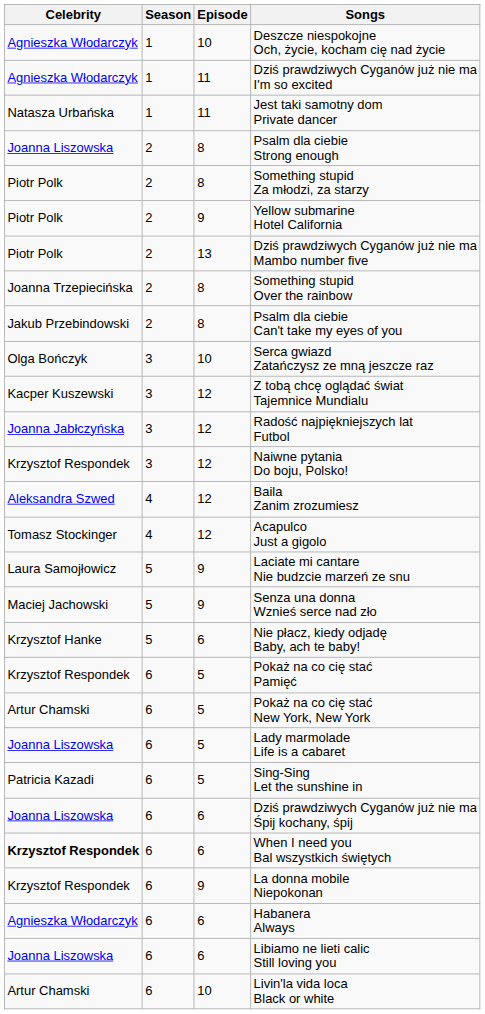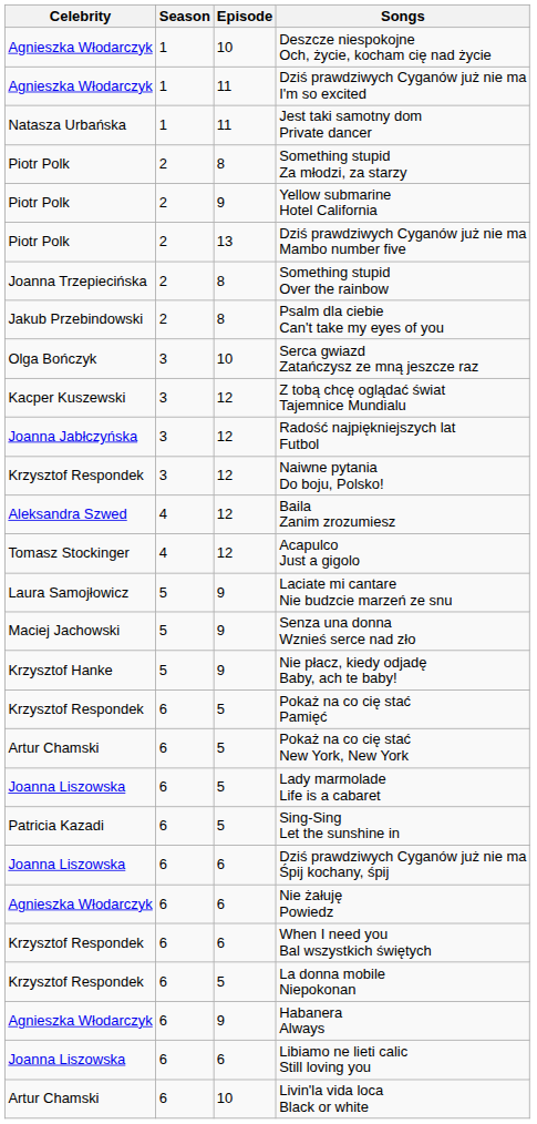 <table class="wikitable">
 <tr>
 <th>Celebrity</th>
 <th>Season</th>
 <th>Episode</th>
 <th>Songs</th>
 </tr>
 <tr>
 <td><a href='#'>Agnieszka Włodarczyk</a></td>
 <td>1</td>
 <td>10</td>
 <td>Deszcze niespokojne<br>Och, życie, kocham cię nad życie</td>
 </tr>
 <tr>
 <td><a href='#'>Agnieszka Włodarczyk</a></td>
 <td>1</td>
 <td>11</td>
 <td>Dziś prawdziwych Cyganów już nie ma<br>I'm so excited</td>
 </tr>
 <tr>
 <td>Natasza Urbańska</td>
 <td>1</td>
 <td>11</td>
 <td>Jest taki samotny dom<br>Private dancer</td>
-</tr>
-<tr>
-<td><a href='#'>Joanna Liszowska</a></td>
-<td>2</td>
-<td>8</td>
-<td>Psalm dla ciebie<br>Strong enough</td>
 </tr>
 <tr>
 <td>Piotr Polk</td>
 <td>2</td>
 <td>8</td>
 <td>Something stupid<br>Za młodzi, za starzy</td>
 </tr>
 <tr>
 <td>Piotr Polk</td>
 <td>2</td>
 <td>9</td>
 <td>Yellow submarine<br>Hotel California</td>
 </tr>
 <tr>
 <td>Piotr Polk</td>
 <td>2</td>
 <td>13</td>
 <td>Dziś prawdziwych Cyganów już nie ma<br>Mambo number five</td>
 </tr>
 <tr>
 <td>Joanna Trzepiecińska</td>
 <td>2</td>
 <td>8</td>
 <td>Something stupid<br>Over the rainbow</td>
 </tr>
 <tr>
 <td>Jakub Przebindowski</td>
 <td>2</td>
 <td>8</td>
 <td>Psalm dla ciebie<br>Can't take my eyes of you</td>
 </tr>
 <tr>
 <td>Olga Bończyk</td>
 <td>3</td>
 <td>10</td>
 <td>Serca gwiazd<br>Zatańczysz ze mną jeszcze raz</td>
 </tr>
 <tr>
 <td>Kacper Kuszewski</td>
 <td>3</td>
 <td>12</td>
 <td>Z tobą chcę oglądać świat<br>Tajemnice Mundialu</td>
 </tr>
 <tr>
 <td><a href='#'>Joanna Jabłczyńska</a></td>
 <td>3</td>
 <td>12</td>
 <td>Radość najpiękniejszych lat<br>Futbol</td>
 </tr>
 <tr>
 <td>Krzysztof Respondek</td>
 <td>3</td>
 <td>12</td>
 <td>Naiwne pytania<br>Do boju, Polsko!</td>
 </tr>
 <tr>
 <td><a href='#'>Aleksandra Szwed</a></td>
 <td>4</td>
 <td>12</td>
 <td>Baila<br>Zanim zrozumiesz</td>
 </tr>
 <tr>
 <td>Tomasz Stockinger</td>
 <td>4</td>
 <td>12</td>
 <td>Acapulco<br>Just a gigolo</td>
 </tr>
 <tr>
 <td>Laura Samojłowicz</td>
 <td>5</td>
 <td>9</td>
 <td>Laciate mi cantare<br>Nie budzcie marzeń ze snu</td>
 </tr>
 <tr>
 <td>Maciej Jachowski</td>
 <td>5</td>
 <td>9</td>
 <td>Senza una donna<br>Wznieś serce nad zło</td>
 </tr>
 <tr>
 <td>Krzysztof Hanke</td>
 <td>5</td>
-<td>6</td>
+<td>9</td>
 <td>Nie płacz, kiedy odjadę<br>Baby, ach te baby!</td>
 </tr>
 <tr>
 <td>Krzysztof Respondek</td>
 <td>6</td>
 <td>5</td>
 <td>Pokaż na co cię stać<br>Pamięć</td>
 </tr>
 <tr>
 <td>Artur Chamski</td>
 <td>6</td>
 <td>5</td>
 <td>Pokaż na co cię stać<br>New York, New York</td>
 </tr>
 <tr>
 <td><a href='#'>Joanna Liszowska</a></td>
 <td>6</td>
 <td>5</td>
 <td>Lady marmolade<br>Life is a cabaret</td>
 </tr>
 <tr>
 <td>Patricia Kazadi</td>
 <td>6</td>
 <td>5</td>
 <td>Sing-Sing<br>Let the sunshine in</td>
 </tr>
 <tr>
 <td><a href='#'>Joanna Liszowska</a></td>
 <td>6</td>
 <td>6</td>
 <td>Dziś prawdziwych Cyganów już nie ma<br>Śpij kochany, śpij</td>
 </tr>
 <tr>
-<td><strong>Krzysztof Respondek</strong></td>
+<td><a href='#'>Agnieszka Włodarczyk</a></td>
+<td>6</td>
+<td>6</td>
+<td>Nie żałuję<br>Powiedz</td>
+</tr>
+<tr>
+<td>Krzysztof Respondek</td>
 <td>6</td>
 <td>6</td>
 <td>When I need you<br>Bal wszystkich świętych</td>
 </tr>
 <tr>
 <td>Krzysztof Respondek</td>
 <td>6</td>
-<td>9</td>
+<td>5</td>
 <td>La donna mobile<br>Niepokonan</td>
 </tr>
 <tr>
 <td><a href='#'>Agnieszka Włodarczyk</a></td>
 <td>6</td>
-<td>6</td>
+<td>9</td>
 <td>Habanera<br>Always</td>
 </tr>
 <tr>
 <td><a href='#'>Joanna Liszowska</a></td>
 <td>6</td>
 <td>6</td>
 <td>Libiamo ne lieti calic<br>Still loving you</td>
 </tr>
 <tr>
 <td>Artur Chamski</td>
 <td>6</td>
 <td>10</td>
 <td>Livin'la vida loca<br>Black or white</td>
 </tr>
 </table>
